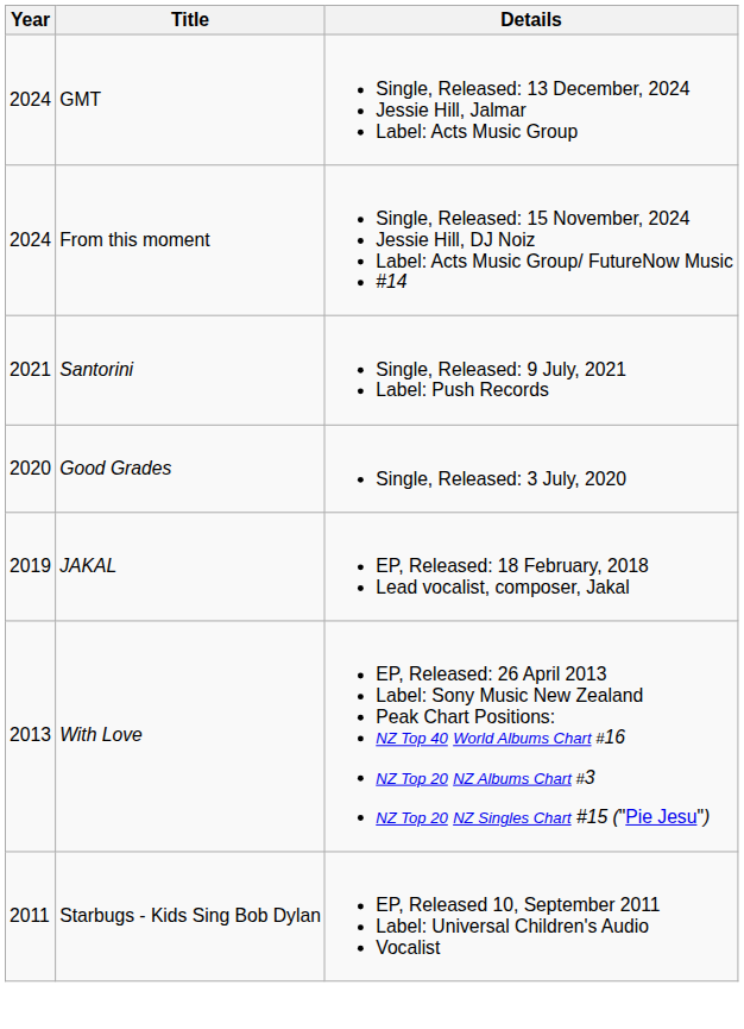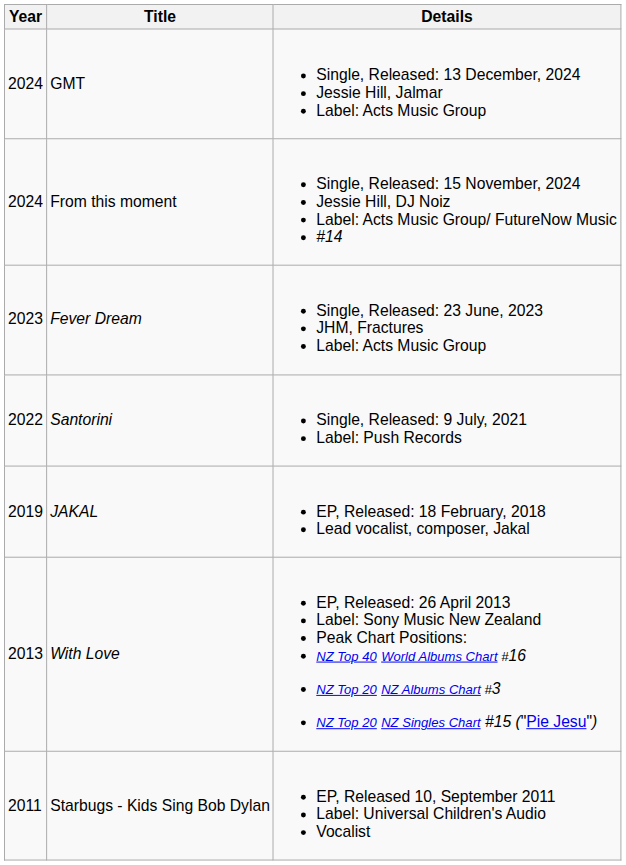 <table class="wikitable plainrowheaders">
 <tr>
 <th>Year</th>
 <th>Title</th>
 <th>Details</th>
 </tr>
 <tr>
 <td>2024</td>
 <td>GMT</td>
 <td><br><ul><li>Single, Released: 13 December, 2024</li><li>Jessie Hill, Jalmar</li><li>Label: Acts Music Group</li></ul></td>
 </tr>
 <tr>
 <td>2024</td>
 <td>From this moment</td>
 <td><br><ul><li>Single, Released: 15 November, 2024</li><li>Jessie Hill, DJ Noiz</li><li>Label: Acts Music Group/ FutureNow Music</li><li><em> #14</em></li></ul></td>
 </tr>
 <tr>
-<td>2021</td>
+<td>2023</td>
+<td><em>Fever Dream</em></td>
+<td><br><ul><li>Single, Released: 23 June, 2023</li><li>JHM, Fractures</li><li>Label: Acts Music Group</li></ul></td>
+</tr>
+<tr>
+<td>2022</td>
 <td><em>Santorini</em></td>
 <td><br><ul><li>Single, Released: 9 July, 2021</li><li>Label: Push Records</li></ul></td>
-</tr>
-<tr>
-<td>2020</td>
-<td><em>Good Grades</em></td>
-<td><br><ul><li>Single, Released: 3 July, 2020</li></ul></td>
 </tr>
 <tr>
 <td>2019</td>
 <td><em>JAKAL</em></td>
 <td><br><ul><li>EP,  Released: 18 February, 2018</li><li>Lead vocalist, composer, Jakal</li></ul></td>
 </tr>
 <tr>
 <td>2013</td>
 <td><em>With Love</em></td>
 <td><br><ul><li>EP, Released: 26 April 2013</li><li>Label: Sony Music New Zealand</li><li>Peak Chart Positions:</li><li><em><small><a href='#'>NZ Top 40</a></small> <small><a href='#'>World Albums Chart</a> #</small>16</em></li></ul><ul><li><em><small><a href='#'>NZ Top 20</a></small> <small><a href='#'>NZ Albums Chart</a> #</small>3</em></li></ul><ul><li><em><small><a href='#'>NZ Top 20</a></small> <small><a href='#'>NZ Singles Chart</a></small> #15</em> <em>(</em>"<a href='#'>Pie Jesu</a>"<em>)</em></li></ul></td>
 </tr>
 <tr>
 <td>2011</td>
 <td>Starbugs - Kids Sing Bob Dylan</td>
 <td><br><ul><li>EP, Released 10, September 2011</li><li>Label: Universal Children's Audio</li><li>Vocalist</li></ul></td>
 </tr>
 </table>
